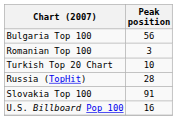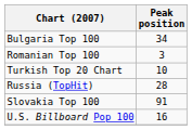 <table class="wikitable">
 <tr>
 <th align="center">Chart (2007)</th>
 <th align="center">Peak<br>position</th>
 </tr>
 <tr>
 <td align="left">Bulgaria Top 100</td>
-<td align="center">56</td>
+<td align="center">34</td>
 </tr>
 <tr>
 <td align="left">Romanian Top 100</td>
 <td align="center">3</td>
 </tr>
 <tr>
 <td align="left">Turkish Top 20 Chart</td>
 <td align="center">10</td>
 </tr>
 <tr>
 <td align="left">Russia (<a href='#'>TopHit</a>)</td>
 <td align="center">28</td>
 </tr>
 <tr>
 <td align="left">Slovakia Top 100</td>
 <td align="center">91</td>
 </tr>
 <tr>
 <td align="left">U.S. <em>Billboard</em> <a href='#'>Pop 100</a></td>
 <td align="center">16</td>
 </tr>
 <tr>
 </tr>
 </table>
